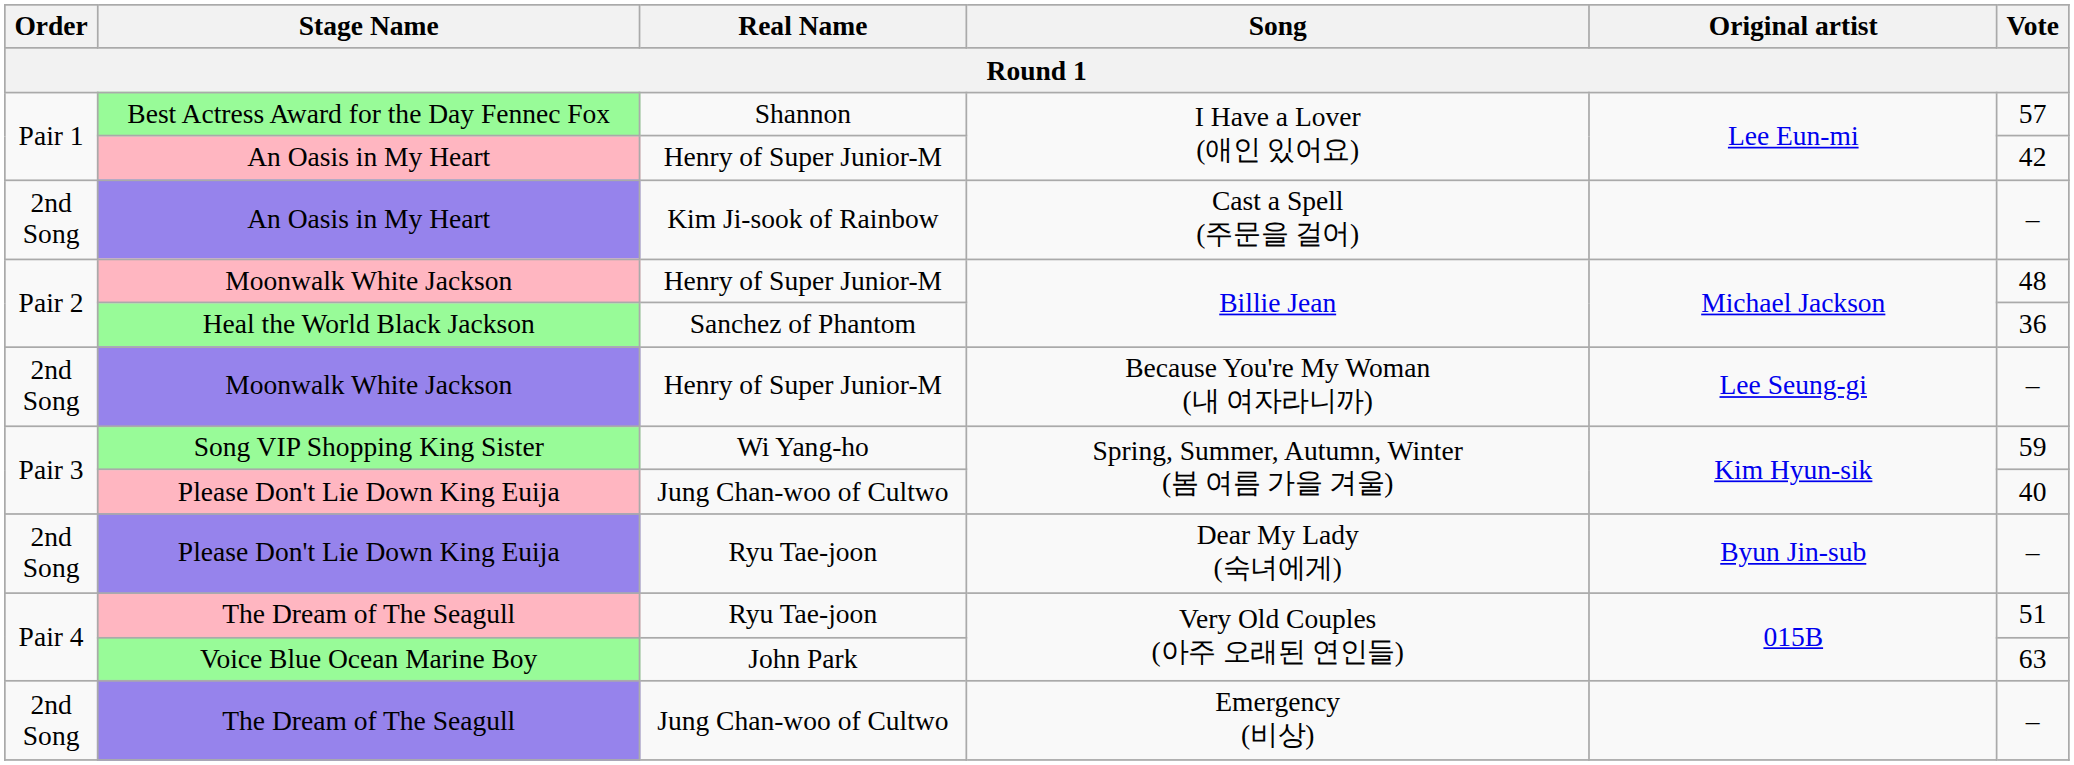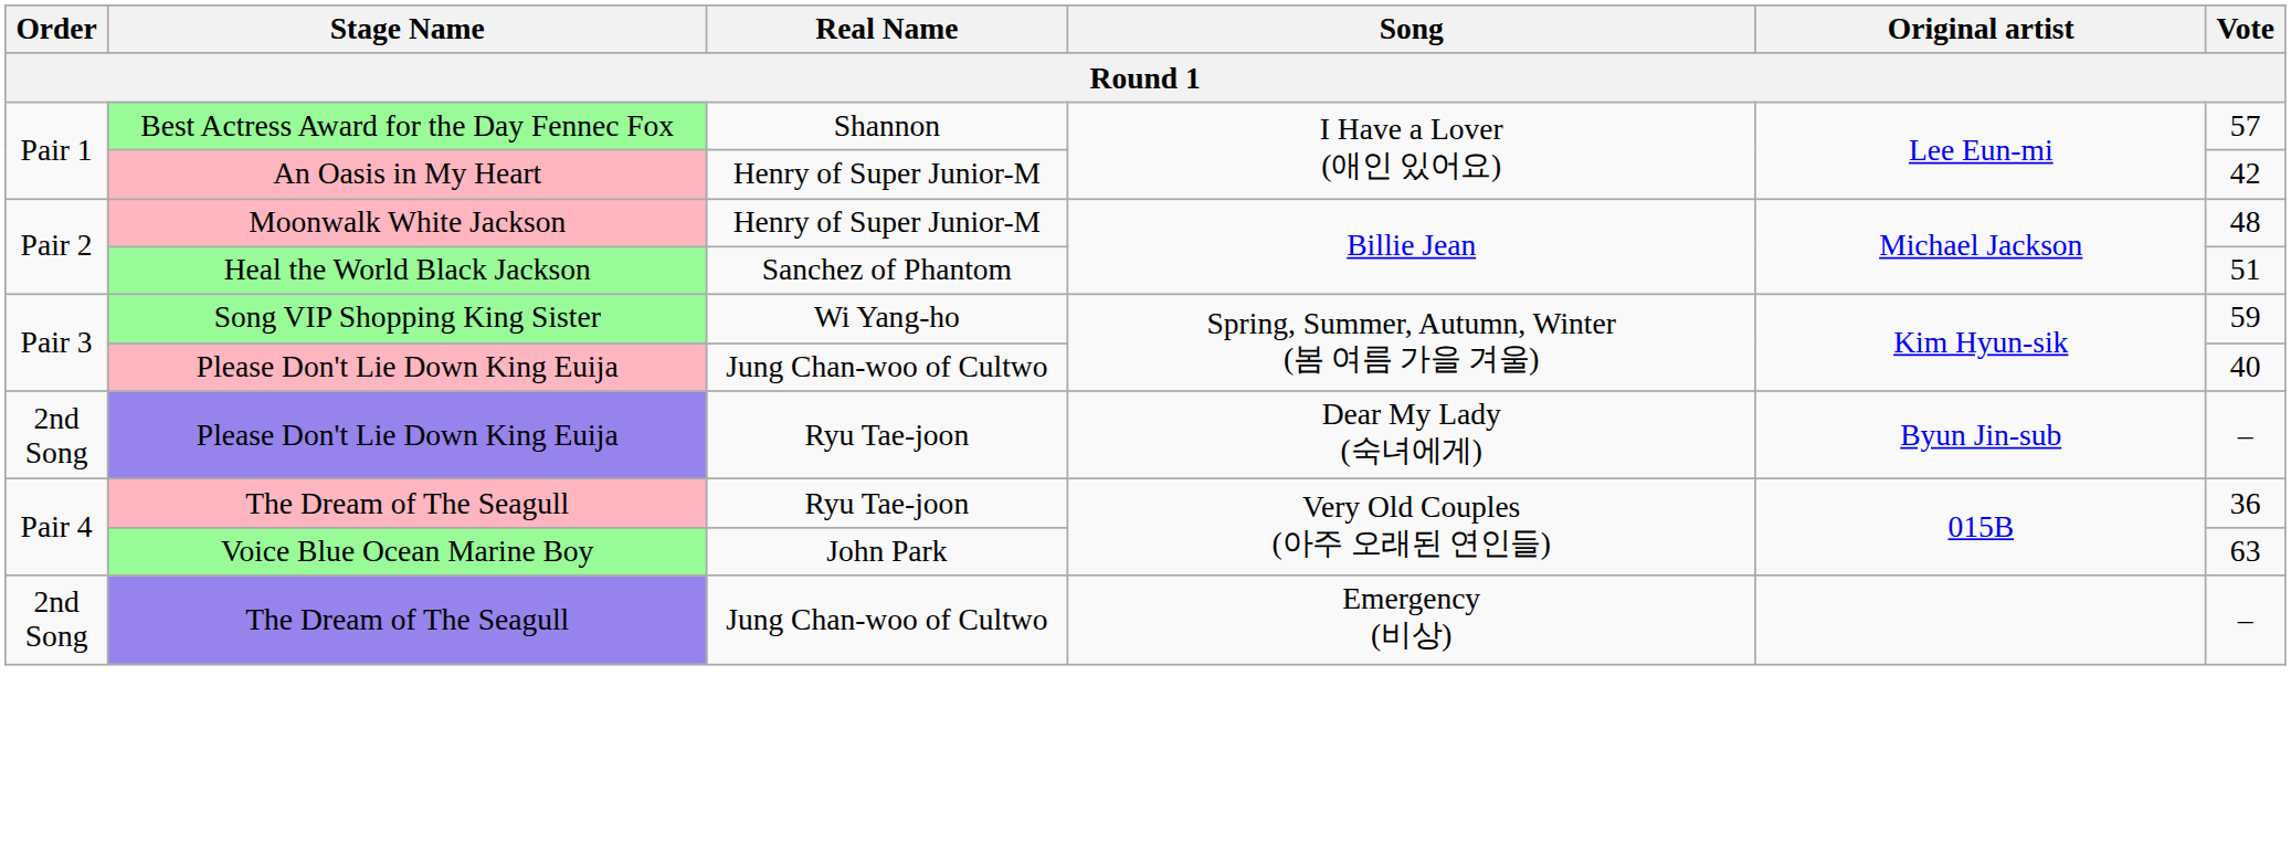 <table class="wikitable" style="text-align:center; width:95%;">
 <tr>
 <th style="width:1%;">Order</th>
 <th style="width:20%;">Stage Name</th>
 <th style="width:12%;">Real Name</th>
 <th style="width:23%;">Song</th>
 <th style="width:15%;">Original artist</th>
 <th style="width:1%;">Vote</th>
 </tr>
 <tr>
 <th colspan=6>Round 1</th>
 </tr>
 <tr>
 <td rowspan=2>Pair 1</td>
 <td bgcolor="palegreen">Best Actress Award for the Day Fennec Fox</td>
 <td>Shannon</td>
 <td rowspan=2>I Have a Lover<br>(애인 있어요)</td>
 <td rowspan=2><a href='#'>Lee Eun-mi</a></td>
 <td>57</td>
 </tr>
 <tr>
 <td bgcolor="lightpink">An Oasis in My Heart</td>
 <td>Henry of Super Junior-M</td>
 <td>42</td>
 </tr>
 <tr>
-<td>2nd Song</td>
-<td bgcolor="#9683EC">An Oasis in My Heart</td>
-<td>Kim Ji-sook of Rainbow</td>
-<td>Cast a Spell<br>(주문을 걸어)</td>
-<td></td>
-<td>–</td>
-</tr>
-<tr>
 <td rowspan=2>Pair 2</td>
 <td bgcolor="lightpink">Moonwalk White Jackson</td>
 <td>Henry of Super Junior-M</td>
 <td rowspan=2><a href='#'>Billie Jean</a></td>
 <td rowspan=2><a href='#'>Michael Jackson</a></td>
 <td>48</td>
 </tr>
 <tr>
 <td bgcolor="palegreen">Heal the World Black Jackson</td>
 <td>Sanchez of Phantom</td>
-<td>36</td>
-</tr>
-<tr>
-<td>2nd Song</td>
-<td bgcolor="#9683EC">Moonwalk White Jackson</td>
-<td>Henry of Super Junior-M</td>
-<td>Because You're My Woman<br>(내 여자라니까)</td>
-<td><a href='#'>Lee Seung-gi</a></td>
-<td>–</td>
+<td>51</td>
 </tr>
 <tr>
 <td rowspan=2>Pair 3</td>
 <td bgcolor="palegreen">Song VIP Shopping King Sister</td>
 <td>Wi Yang-ho</td>
 <td rowspan=2>Spring, Summer, Autumn, Winter<br>(봄 여름 가을 겨울)</td>
 <td rowspan=2><a href='#'>Kim Hyun-sik</a></td>
 <td>59</td>
 </tr>
 <tr>
 <td bgcolor="lightpink">Please Don't Lie Down King Euija</td>
 <td>Jung Chan-woo of Cultwo</td>
 <td>40</td>
 </tr>
 <tr>
 <td>2nd Song</td>
 <td bgcolor="#9683EC">Please Don't Lie Down King Euija</td>
 <td>Ryu Tae-joon</td>
 <td>Dear My Lady<br>(숙녀에게)</td>
 <td><a href='#'>Byun Jin-sub</a></td>
 <td>–</td>
 </tr>
 <tr>
 <td rowspan=2>Pair 4</td>
 <td bgcolor="lightpink">The Dream of The Seagull</td>
 <td>Ryu Tae-joon</td>
 <td rowspan=2>Very Old Couples<br>(아주 오래된 연인들)</td>
 <td rowspan=2><a href='#'>015B</a></td>
-<td>51</td>
+<td>36</td>
 </tr>
 <tr>
 <td bgcolor="palegreen">Voice Blue Ocean Marine Boy</td>
 <td>John Park</td>
 <td>63</td>
 </tr>
 <tr>
 <td>2nd Song</td>
 <td bgcolor="#9683EC">The Dream of The Seagull</td>
 <td>Jung Chan-woo of Cultwo</td>
 <td>Emergency <br>(비상)</td>
 <td></td>
 <td>–</td>
 </tr>
 </table>
